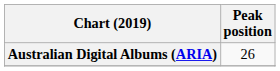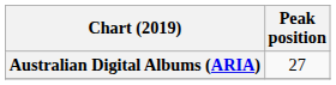 <table class="wikitable sortable plainrowheaders" style="text-align:center">
 <tr>
 <th scope="col">Chart (2019)</th>
 <th scope="col">Peak<br>position</th>
 </tr>
 <tr>
 <th scope="row">Australian Digital Albums (<a href='#'>ARIA</a>)</th>
-<td>26</td>
+<td>27</td>
 </tr>
 <tr>
 </tr>
 <tr>
 </tr>
 <tr>
 </tr>
 </table>
